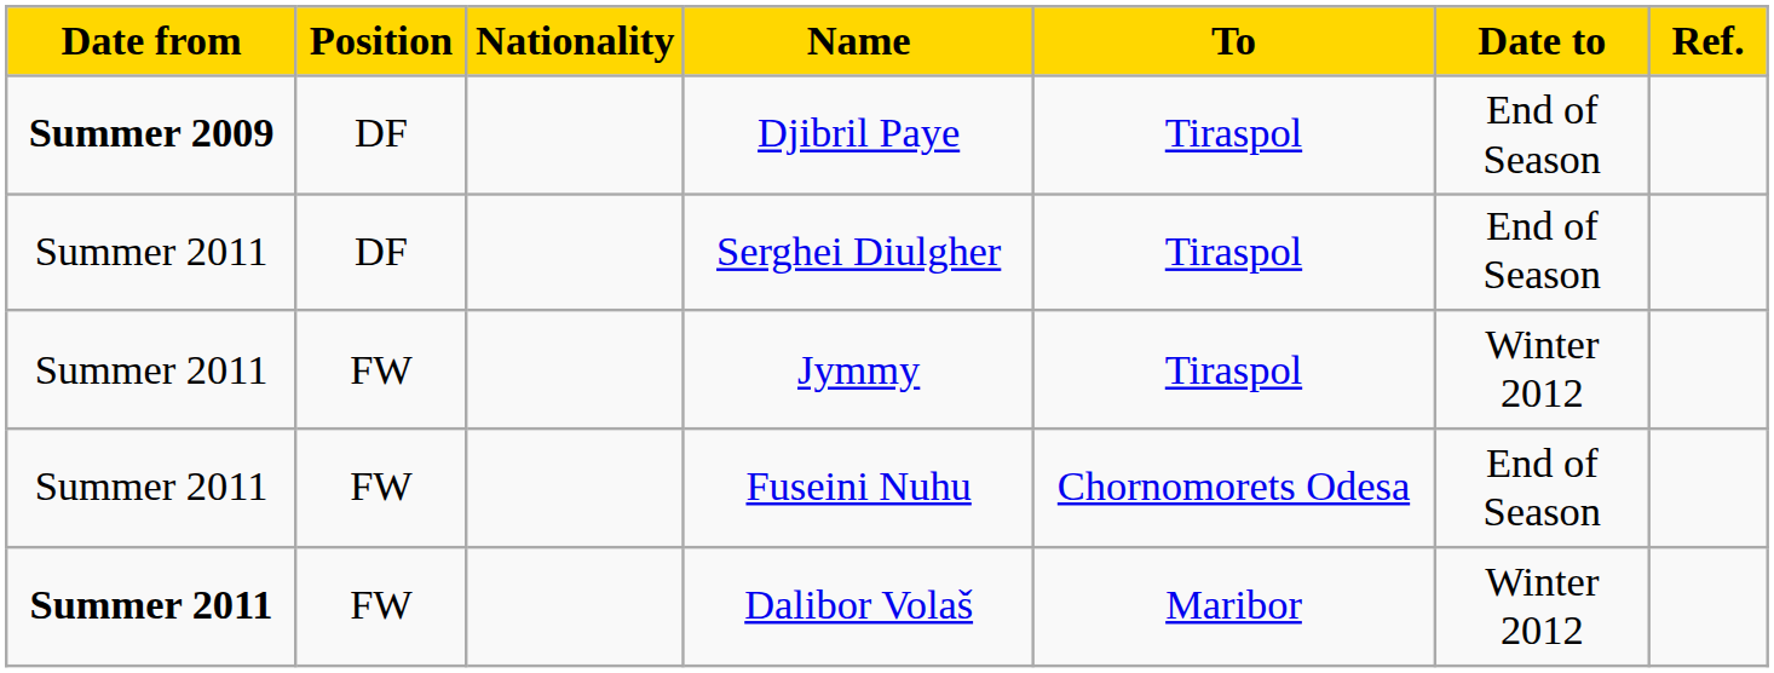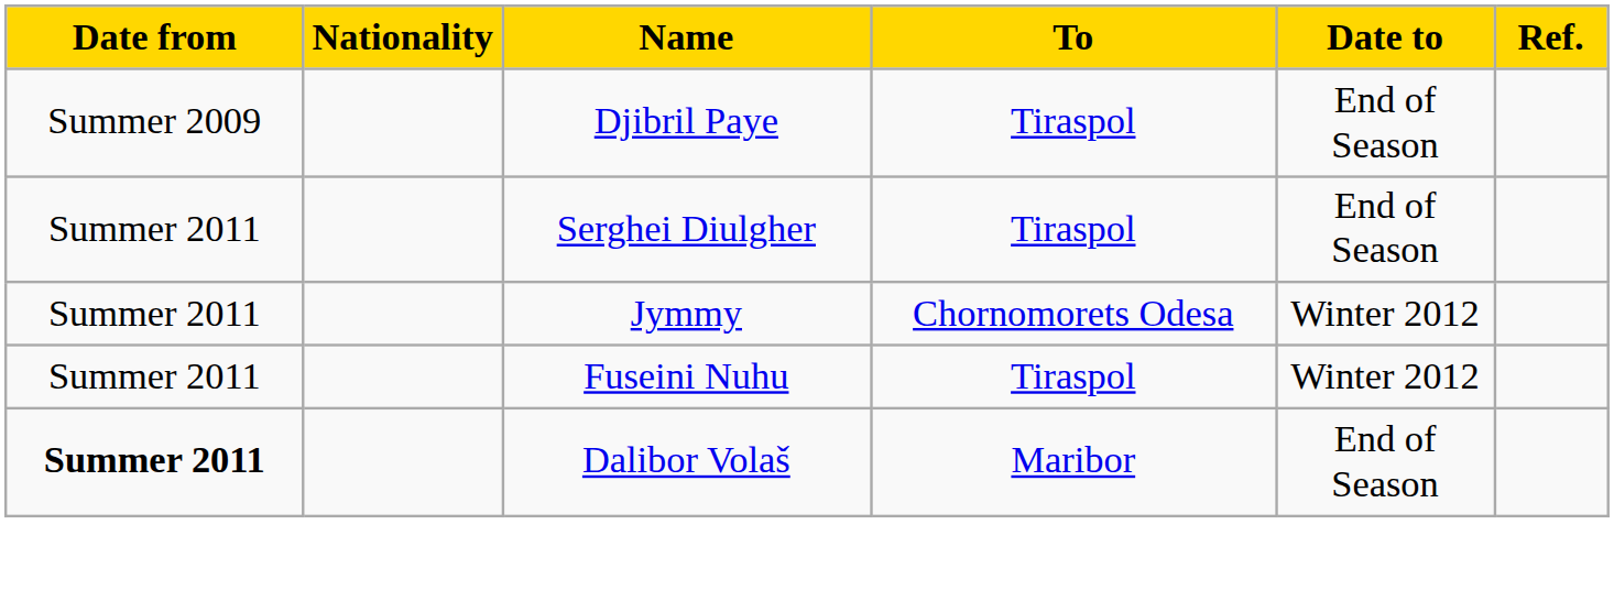 <table class="wikitable" style="text-align:center; font-size:90%; ">
 <tr>
 <th style="background:gold; color:black; width:150px;">Date from</th>
-<th style="background:gold; color:black; width:55px;">Position</th>
 <th style="background:gold; color:black; width:55px;">Nationality</th>
 <th style="background:gold; color:black; width:200px;">Name</th>
 <th style="background:gold; color:black; width:200px;">To</th>
 <th style="background:gold; color:black; width:105px;">Date to</th>
 <th style="background:gold; color:black; width:45px;">Ref.</th>
 </tr>
 <tr>
-<td><strong>Summer 2009</strong></td>
-<td>DF</td>
+<td>Summer 2009</td>
 <td></td>
 <td><a href='#'>Djibril Paye</a></td>
 <td><a href='#'>Tiraspol</a></td>
 <td>End of Season</td>
 <td></td>
 </tr>
 <tr>
 <td>Summer 2011</td>
-<td>DF</td>
 <td></td>
 <td><a href='#'>Serghei Diulgher</a></td>
 <td><a href='#'>Tiraspol</a></td>
 <td>End of Season</td>
 <td></td>
 </tr>
 <tr>
 <td>Summer 2011</td>
-<td>FW</td>
 <td></td>
 <td><a href='#'>Jymmy</a></td>
+<td><a href='#'>Chornomorets Odesa</a></td>
+<td>Winter 2012</td>
+<td></td>
+</tr>
+<tr>
+<td>Summer 2011</td>
+<td></td>
+<td><a href='#'>Fuseini Nuhu</a></td>
 <td><a href='#'>Tiraspol</a></td>
 <td>Winter 2012</td>
 <td></td>
 </tr>
 <tr>
-<td>Summer 2011</td>
-<td>FW</td>
+<td><strong>Summer 2011</strong></td>
 <td></td>
-<td><a href='#'>Fuseini Nuhu</a></td>
-<td><a href='#'>Chornomorets Odesa</a></td>
+<td><a href='#'>Dalibor Volaš</a></td>
+<td><a href='#'>Maribor</a></td>
 <td>End of Season</td>
 <td></td>
 </tr>
-<tr>
-<td><strong>Summer 2011</strong></td>
-<td>FW</td>
-<td></td>
-<td><a href='#'>Dalibor Volaš</a></td>
-<td><a href='#'>Maribor</a></td>
-<td>Winter 2012</td>
-<td></td>
-</tr>
 </table>
